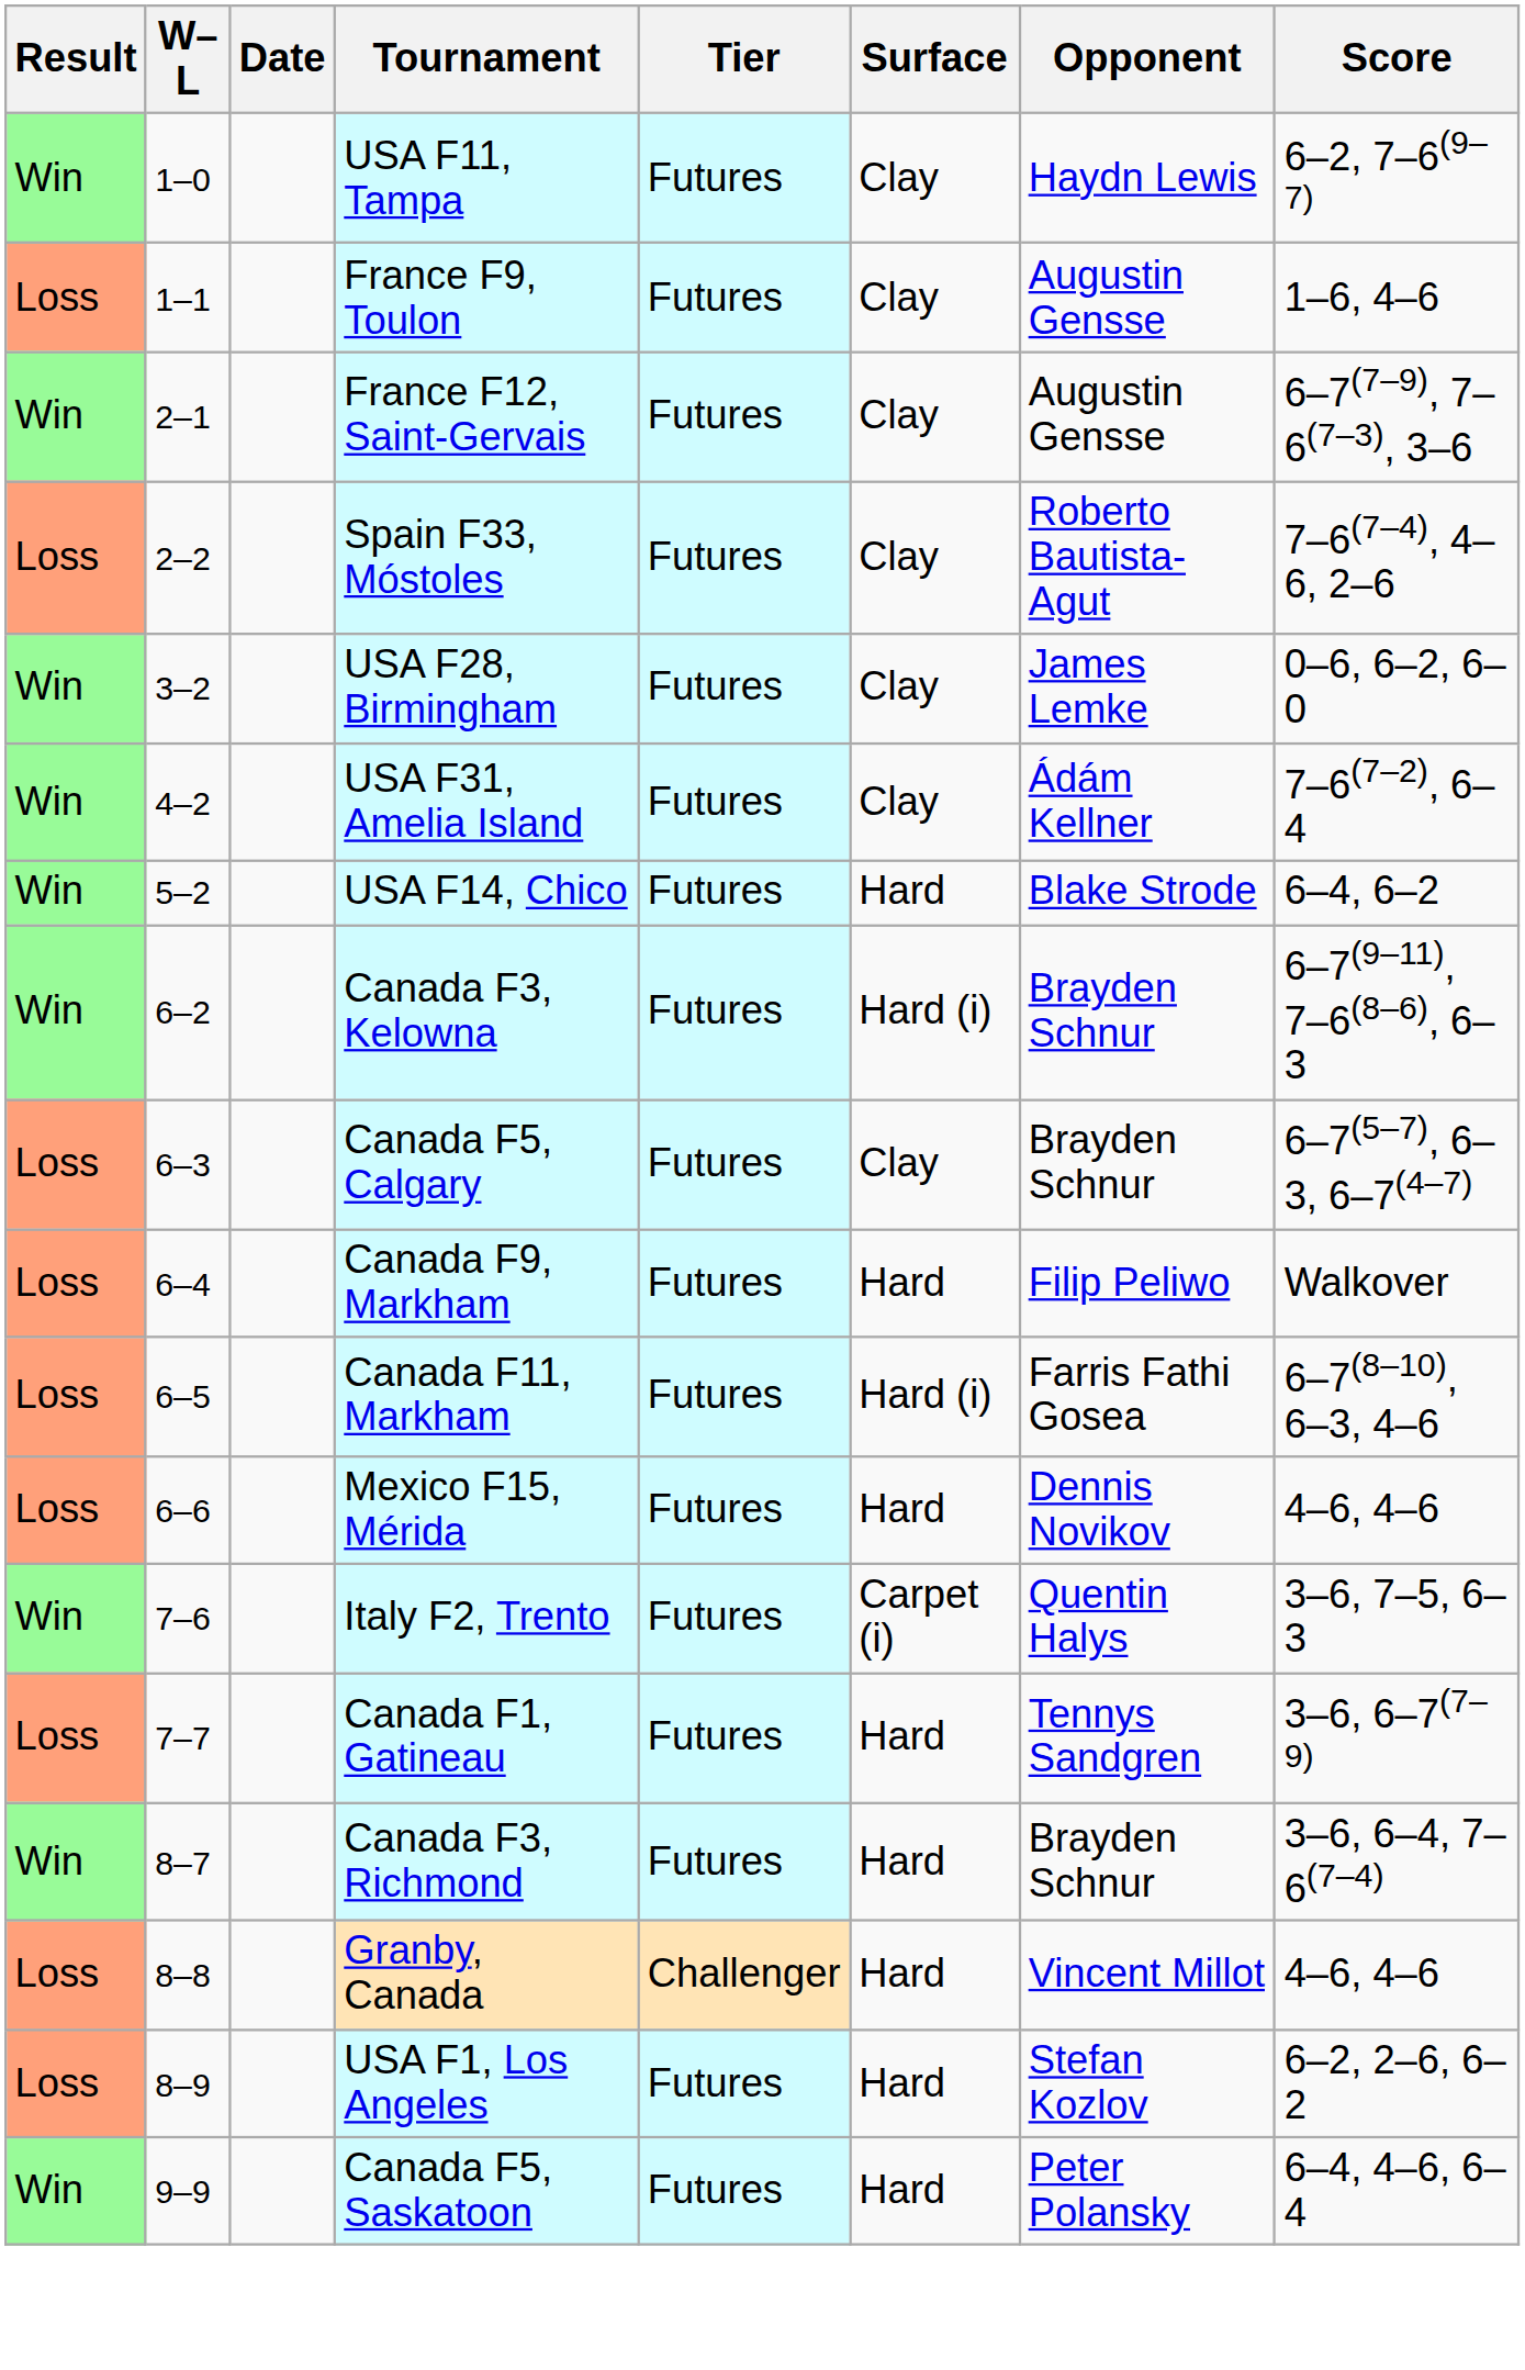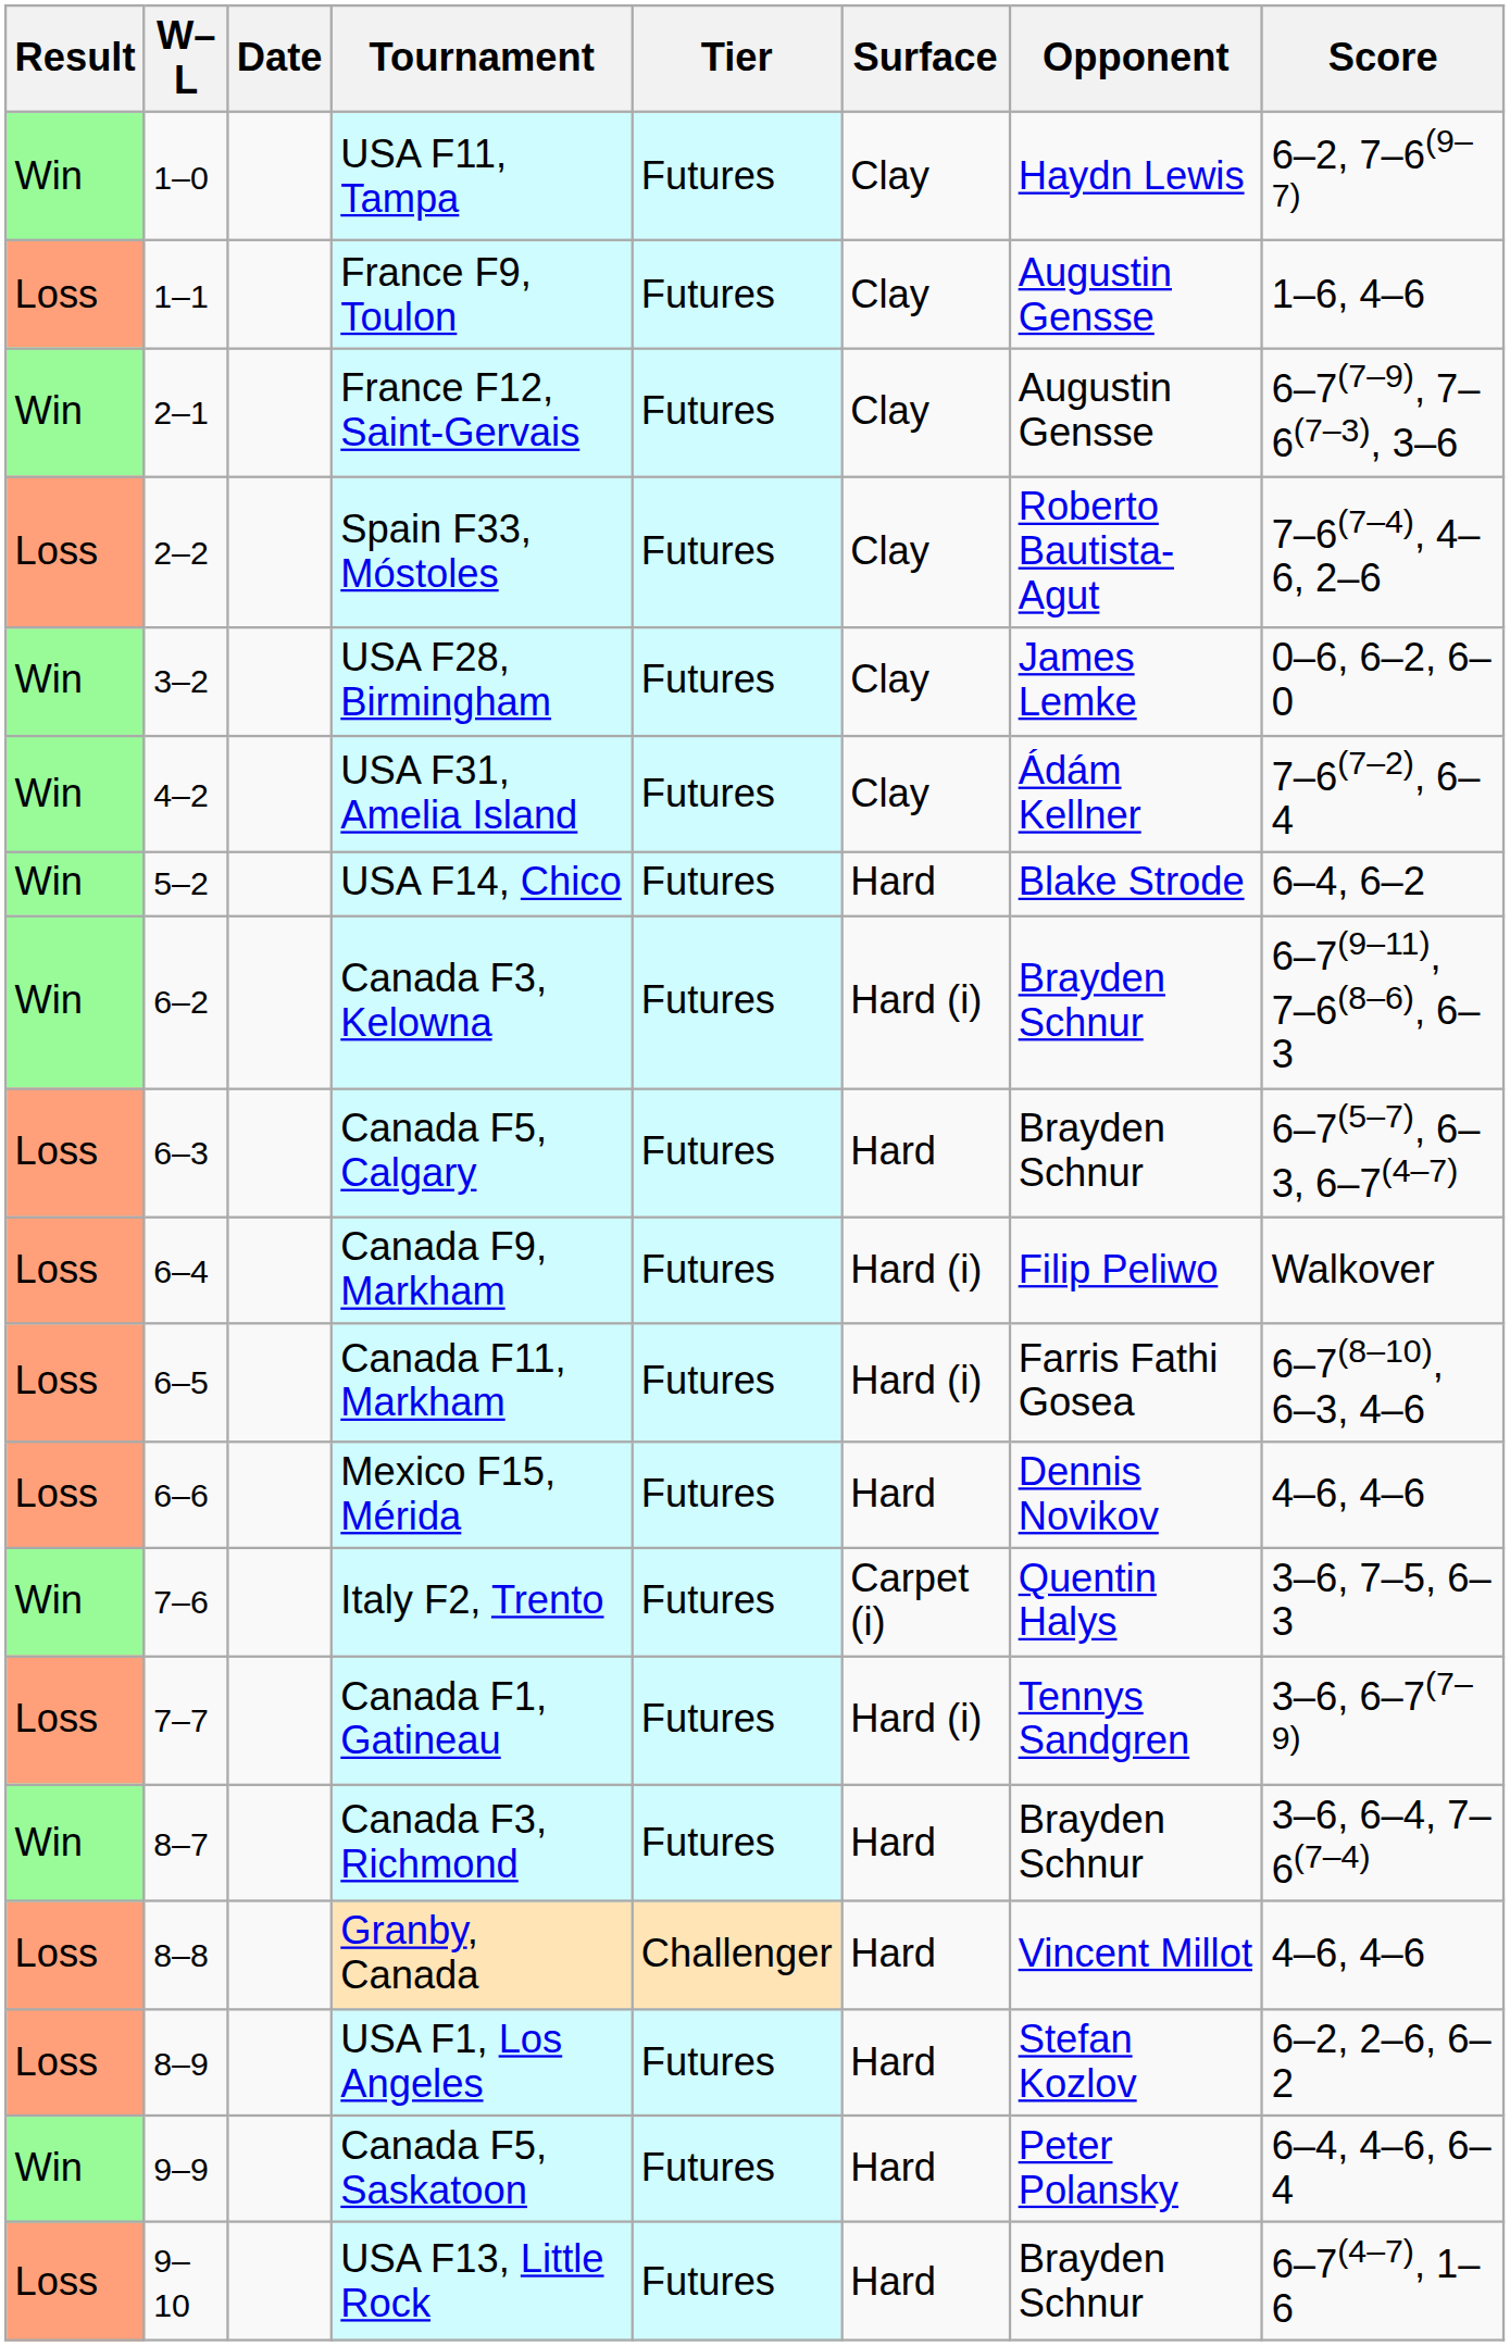 <table class="sortable wikitable">
 <tr>
 <th>Result</th>
 <th class="unsortable">W–L</th>
 <th>Date</th>
 <th>Tournament</th>
 <th>Tier</th>
 <th>Surface</th>
 <th>Opponent</th>
 <th class="unsortable">Score</th>
 </tr>
 <tr>
 <td style="background:#98fb98;">Win</td>
 <td><small>1–0</small></td>
 <td></td>
 <td style="background:#cffcff;">USA F11, <a href='#'>Tampa</a></td>
 <td style="background:#cffcff;">Futures</td>
 <td>Clay</td>
 <td> <a href='#'>Haydn Lewis</a></td>
 <td>6–2, 7–6<sup>(9–7)</sup></td>
 </tr>
 <tr>
 <td style="background:#ffa07a;">Loss</td>
 <td><small>1–1</small></td>
 <td></td>
 <td style="background:#cffcff;">France F9, <a href='#'>Toulon</a></td>
 <td style="background:#cffcff;">Futures</td>
 <td>Clay</td>
 <td> <a href='#'>Augustin Gensse</a></td>
 <td>1–6, 4–6</td>
 </tr>
 <tr>
 <td style="background:#98fb98;">Win</td>
 <td><small>2–1</small></td>
 <td></td>
 <td style="background:#cffcff;">France F12, <a href='#'>Saint-Gervais</a></td>
 <td style="background:#cffcff;">Futures</td>
 <td>Clay</td>
 <td> Augustin Gensse</td>
 <td>6–7<sup>(7–9)</sup>, 7–6<sup>(7–3)</sup>, 3–6</td>
 </tr>
 <tr>
 <td style="background:#ffa07a;">Loss</td>
 <td><small>2–2</small></td>
 <td></td>
 <td style="background:#cffcff;">Spain F33, <a href='#'>Móstoles</a></td>
 <td style="background:#cffcff;">Futures</td>
 <td>Clay</td>
 <td> <a href='#'>Roberto Bautista-Agut</a></td>
 <td>7–6<sup>(7–4)</sup>, 4–6, 2–6</td>
 </tr>
 <tr>
 <td style="background:#98fb98;">Win</td>
 <td><small>3–2</small></td>
 <td></td>
 <td style="background:#cffcff;">USA F28, <a href='#'>Birmingham</a></td>
 <td style="background:#cffcff;">Futures</td>
 <td>Clay</td>
 <td> <a href='#'>James Lemke</a></td>
 <td>0–6, 6–2, 6–0</td>
 </tr>
 <tr>
 <td style="background:#98fb98;">Win</td>
 <td><small>4–2</small></td>
 <td></td>
 <td style="background:#cffcff;">USA F31, <a href='#'>Amelia Island</a></td>
 <td style="background:#cffcff;">Futures</td>
 <td>Clay</td>
 <td> <a href='#'>Ádám Kellner</a></td>
 <td>7–6<sup>(7–2)</sup>, 6–4</td>
 </tr>
 <tr>
 <td style="background:#98fb98;">Win</td>
 <td><small>5–2</small></td>
 <td></td>
 <td style="background:#cffcff;">USA F14, <a href='#'>Chico</a></td>
 <td style="background:#cffcff;">Futures</td>
 <td>Hard</td>
 <td> <a href='#'>Blake Strode</a></td>
 <td>6–4, 6–2</td>
 </tr>
 <tr>
 <td style="background:#98fb98;">Win</td>
 <td><small>6–2</small></td>
 <td></td>
 <td style="background:#cffcff;">Canada F3, <a href='#'>Kelowna</a></td>
 <td style="background:#cffcff;">Futures</td>
 <td>Hard (i)</td>
 <td> <a href='#'>Brayden Schnur</a></td>
 <td>6–7<sup>(9–11)</sup>, 7–6<sup>(8–6)</sup>, 6–3</td>
 </tr>
 <tr>
 <td style="background:#ffa07a;">Loss</td>
 <td><small>6–3</small></td>
 <td></td>
 <td style="background:#cffcff;">Canada F5, <a href='#'>Calgary</a></td>
 <td style="background:#cffcff;">Futures</td>
-<td>Clay</td>
+<td>Hard</td>
 <td> Brayden Schnur</td>
 <td>6–7<sup>(5–7)</sup>, 6–3, 6–7<sup>(4–7)</sup></td>
 </tr>
 <tr>
 <td style="background:#ffa07a;">Loss</td>
 <td><small>6–4</small></td>
 <td></td>
 <td style="background:#cffcff;">Canada F9, <a href='#'>Markham</a></td>
 <td style="background:#cffcff;">Futures</td>
-<td>Hard</td>
+<td>Hard (i)</td>
 <td> <a href='#'>Filip Peliwo</a></td>
 <td>Walkover</td>
 </tr>
 <tr>
 <td style="background:#ffa07a;">Loss</td>
 <td><small>6–5</small></td>
 <td></td>
 <td style="background:#cffcff;">Canada F11, <a href='#'>Markham</a></td>
 <td style="background:#cffcff;">Futures</td>
 <td>Hard (i)</td>
 <td> Farris Fathi Gosea</td>
 <td>6–7<sup>(8–10)</sup>, 6–3, 4–6</td>
 </tr>
 <tr>
 <td style="background:#ffa07a;">Loss</td>
 <td><small>6–6</small></td>
 <td></td>
 <td style="background:#cffcff;">Mexico F15, <a href='#'>Mérida</a></td>
 <td style="background:#cffcff;">Futures</td>
 <td>Hard</td>
 <td> <a href='#'>Dennis Novikov</a></td>
 <td>4–6, 4–6</td>
 </tr>
 <tr>
 <td style="background:#98fb98;">Win</td>
 <td><small>7–6</small></td>
 <td></td>
 <td style="background:#cffcff;">Italy F2, <a href='#'>Trento</a></td>
 <td style="background:#cffcff;">Futures</td>
 <td>Carpet (i)</td>
 <td> <a href='#'>Quentin Halys</a></td>
 <td>3–6, 7–5, 6–3</td>
 </tr>
 <tr>
 <td style="background:#ffa07a;">Loss</td>
 <td><small>7–7</small></td>
 <td></td>
 <td style="background:#cffcff;">Canada F1, <a href='#'>Gatineau</a></td>
 <td style="background:#cffcff;">Futures</td>
-<td>Hard</td>
+<td>Hard (i)</td>
 <td> <a href='#'>Tennys Sandgren</a></td>
 <td>3–6, 6–7<sup>(7–9)</sup></td>
 </tr>
 <tr>
 <td style="background:#98fb98;">Win</td>
 <td><small>8–7</small></td>
 <td></td>
 <td style="background:#cffcff;">Canada F3, <a href='#'>Richmond</a></td>
 <td style="background:#cffcff;">Futures</td>
 <td>Hard</td>
 <td> Brayden Schnur</td>
 <td>3–6, 6–4, 7–6<sup>(7–4)</sup></td>
 </tr>
 <tr>
 <td style="background:#ffa07a;">Loss</td>
 <td><small>8–8</small></td>
 <td><a href='#'></a></td>
 <td style="background:moccasin;"><a href='#'>Granby</a>, Canada</td>
 <td style="background:moccasin;">Challenger</td>
 <td>Hard</td>
 <td> <a href='#'>Vincent Millot</a></td>
 <td>4–6, 4–6</td>
 </tr>
 <tr>
 <td style="background:#ffa07a;">Loss</td>
 <td><small>8–9</small></td>
 <td></td>
 <td style="background:#cffcff;">USA F1, <a href='#'>Los Angeles</a></td>
 <td style="background:#cffcff;">Futures</td>
 <td>Hard</td>
 <td> <a href='#'>Stefan Kozlov</a></td>
 <td>6–2, 2–6, 6–2</td>
 </tr>
 <tr>
 <td style="background:#98fb98;">Win</td>
 <td><small>9–9</small></td>
 <td></td>
 <td style="background:#cffcff;">Canada F5, <a href='#'>Saskatoon</a></td>
 <td style="background:#cffcff;">Futures</td>
 <td>Hard</td>
 <td> <a href='#'>Peter Polansky</a></td>
 <td>6–4, 4–6, 6–4</td>
 </tr>
+<tr>
+<td style="background:#ffa07a;">Loss</td>
+<td><small>9–10</small></td>
+<td></td>
+<td style="background:#cffcff;">USA F13, <a href='#'>Little Rock</a></td>
+<td style="background:#cffcff;">Futures</td>
+<td>Hard</td>
+<td> Brayden Schnur</td>
+<td>6–7<sup>(4–7)</sup>, 1–6</td>
+</tr>
 </table>
